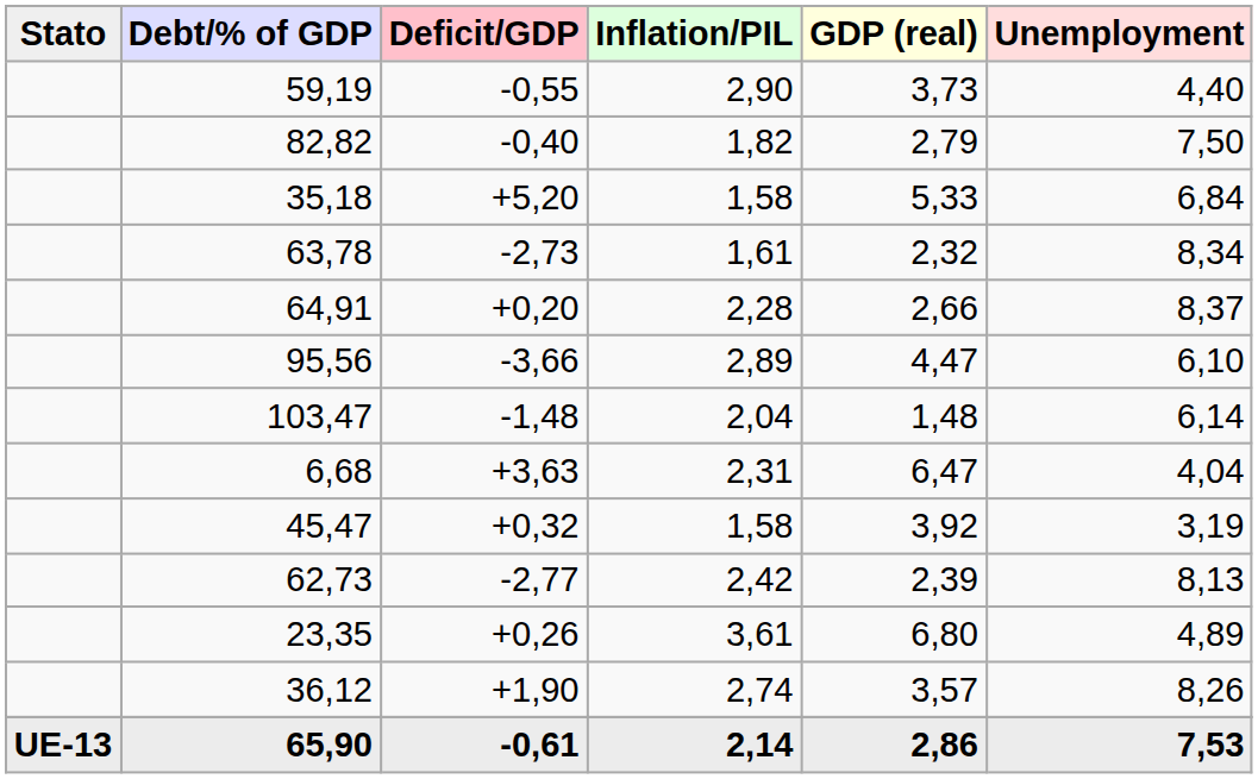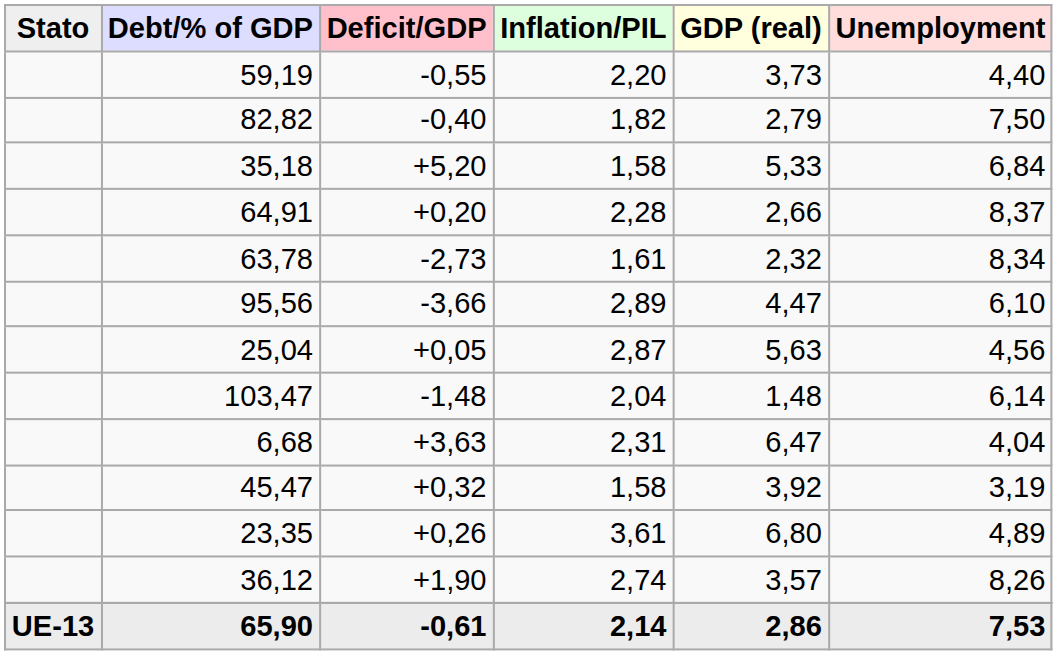 <table class="wikitable sortable" style="font-size:90%;">
 <tr>
 <th style="background:#efefef;">Stato</th>
 <th style="background:#ddddff;">Debt/% of GDP</th>
 <th style="background:#ffc0cb;">Deficit/GDP</th>
 <th style="background:#ddffdd;">Inflation/PIL</th>
 <th style="background:#ffffdd">GDP (real)</th>
 <th style="background:#ffdddd">Unemployment</th>
 </tr>
 <tr>
 <td></td>
 <td align=right>59,19</td>
 <td align=right>-0,55</td>
-<td align=right>2,90</td>
+<td align=right>2,20</td>
 <td align=right>3,73</td>
 <td align=right>4,40</td>
 </tr>
 <tr>
 <td></td>
 <td align=right>82,82</td>
 <td align=right>-0,40</td>
 <td align=right>1,82</td>
 <td align=right>2,79</td>
 <td align=right>7,50</td>
 </tr>
 <tr>
 <td></td>
 <td align=right>35,18</td>
 <td align=right>+5,20</td>
 <td align=right>1,58</td>
 <td align=right>5,33</td>
 <td align=right>6,84</td>
 </tr>
 <tr>
 <td></td>
+<td align=right>64,91</td>
+<td align=right>+0,20</td>
+<td align=right>2,28</td>
+<td align=right>2,66</td>
+<td align=right>8,37</td>
+</tr>
+<tr>
+<td></td>
 <td align=right>63,78</td>
 <td align=right>-2,73</td>
 <td align=right>1,61</td>
 <td align=right>2,32</td>
 <td align=right>8,34</td>
 </tr>
 <tr>
 <td></td>
-<td align=right>64,91</td>
-<td align=right>+0,20</td>
-<td align=right>2,28</td>
-<td align=right>2,66</td>
-<td align=right>8,37</td>
-</tr>
-<tr>
-<td></td>
 <td align=right>95,56</td>
 <td align=right>-3,66</td>
 <td align=right>2,89</td>
 <td align=right>4,47</td>
 <td align=right>6,10</td>
+</tr>
+<tr>
+<td></td>
+<td align=right>25,04</td>
+<td align=right>+0,05</td>
+<td align=right>2,87</td>
+<td align=right>5,63</td>
+<td align=right>4,56</td>
 </tr>
 <tr>
 <td></td>
 <td align=right>103,47</td>
 <td align=right>-1,48</td>
 <td align=right>2,04</td>
 <td align=right>1,48</td>
 <td align=right>6,14</td>
 </tr>
 <tr>
 <td></td>
 <td align=right>6,68</td>
 <td align=right>+3,63</td>
 <td align=right>2,31</td>
 <td align=right>6,47</td>
 <td align=right>4,04</td>
 </tr>
 <tr>
 <td></td>
 <td align=right>45,47</td>
 <td align=right>+0,32</td>
 <td align=right>1,58</td>
 <td align=right>3,92</td>
 <td align=right>3,19</td>
-</tr>
-<tr>
-<td></td>
-<td align=right>62,73</td>
-<td align=right>-2,77</td>
-<td align=right>2,42</td>
-<td align=right>2,39</td>
-<td align=right>8,13</td>
 </tr>
 <tr>
 <td></td>
 <td align=right>23,35</td>
 <td align=right>+0,26</td>
 <td align=right>3,61</td>
 <td align=right>6,80</td>
 <td align=right>4,89</td>
 </tr>
 <tr>
 <td></td>
 <td align=right>36,12</td>
 <td align=right>+1,90</td>
 <td align=right>2,74</td>
 <td align=right>3,57</td>
 <td align=right>8,26</td>
 </tr>
 <tr>
 </tr>
 <tr bgcolor="#ececec">
 <td><strong>UE-13</strong></td>
 <td align=right><strong>65,90</strong></td>
 <td align=right><strong>-0,61</strong></td>
 <td align=right><strong>2,14</strong></td>
 <td align=right><strong>2,86</strong></td>
 <td align=right><strong>7,53</strong></td>
 </tr>
 </table>
